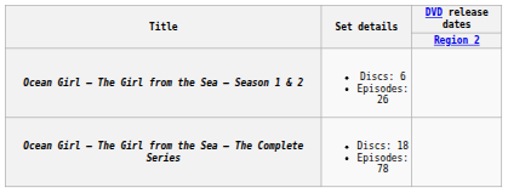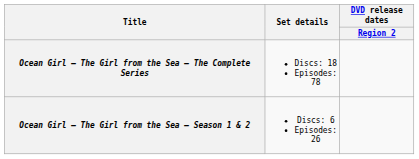 <table class="wikitable plainrowheaders" style="font-size:90%; text-align: center">
 <tr>
 <th scope="col" rowspan="2">Title</th>
 <th scope="col" rowspan="2" style="width: 9em;">Set details</th>
 <th scope="col"><a href='#'>DVD</a> release dates</th>
 </tr>
 <tr>
 <th scope="col" style="width: 9em; font-size: 100%;"><a href='#'>Region 2</a></th>
 </tr>
 <tr>
+<th scope="row" style="background:#;"><em>Ocean Girl – The Girl from the Sea – The Complete Series</em></th>
+<td><br><ul><li>Discs: 18</li><li>Episodes: 78</li></ul></td>
+<td></td>
+</tr>
+<tr>
 <th scope="row" style="background:#;"><em>Ocean Girl – The Girl from the Sea – Season 1 & 2</em></th>
 <td><br><ul><li>Discs: 6</li><li>Episodes: 26</li></ul></td>
 <td></td>
 </tr>
-<tr>
-<th scope="row" style="background:#;"><em>Ocean Girl – The Girl from the Sea – The Complete Series</em></th>
-<td><br><ul><li>Discs: 18</li><li>Episodes: 78</li></ul></td>
-<td></td>
-</tr>
 </table>
